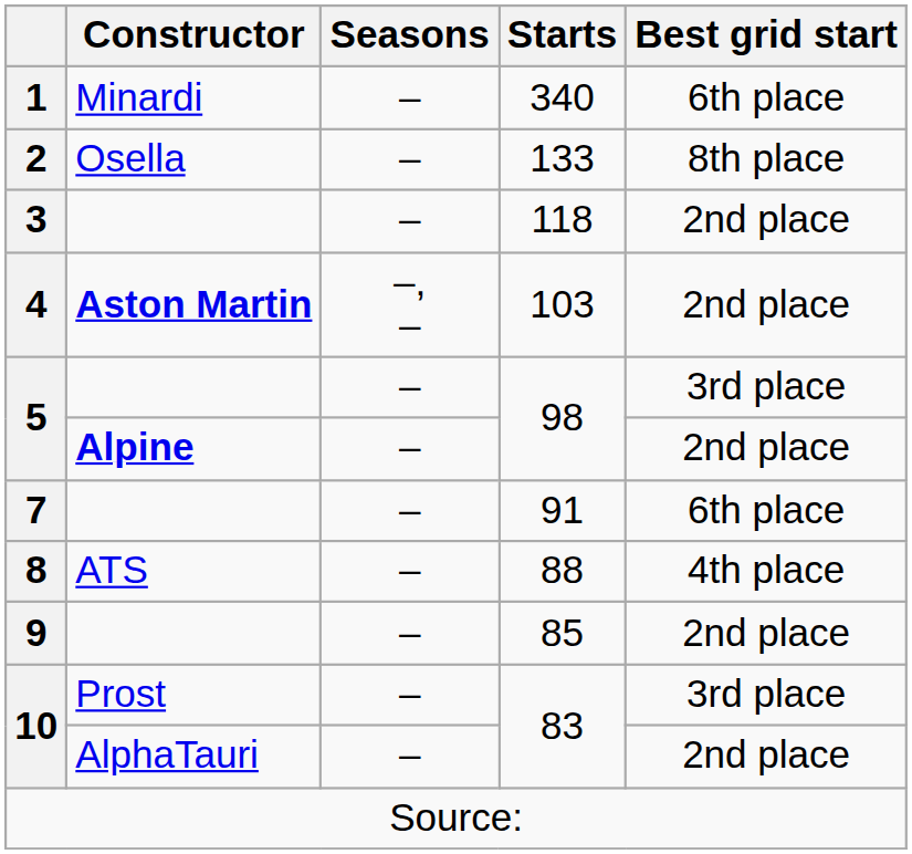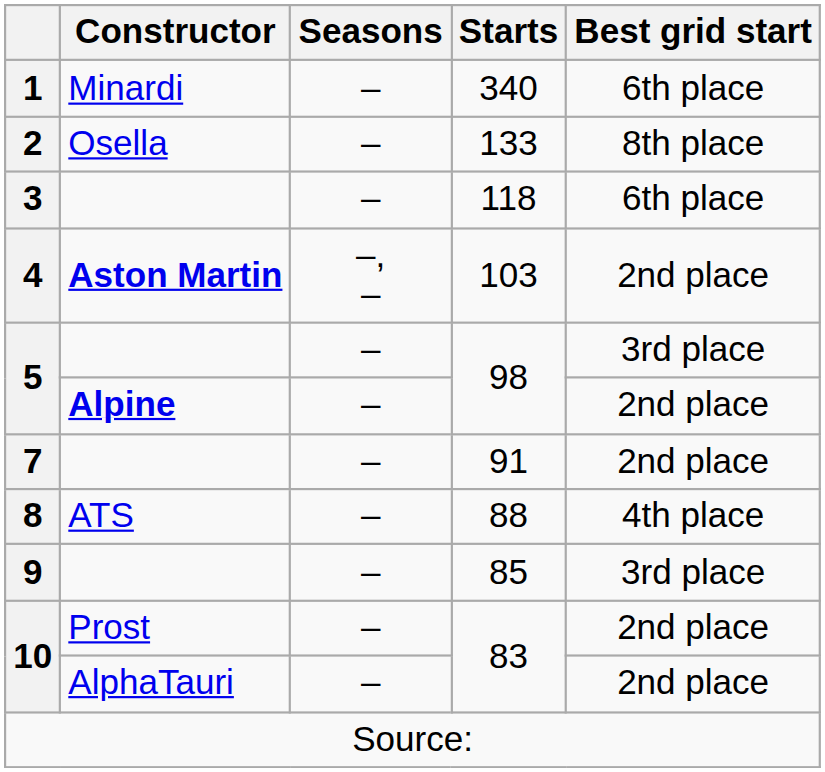 <table class="wikitable">
 <tr>
 <th></th>
 <th>Constructor</th>
 <th>Seasons</th>
 <th>Starts</th>
 <th>Best grid start</th>
 </tr>
 <tr align="center">
 <th>1</th>
 <td align="left"> <a href='#'>Minardi</a></td>
 <td>–</td>
 <td>340</td>
 <td>6th place</td>
 </tr>
 <tr align="center">
 <th>2</th>
 <td align="left"> <a href='#'>Osella</a></td>
 <td>–</td>
 <td>133</td>
 <td>8th place</td>
 </tr>
 <tr align="center">
 <th>3</th>
 <td align="left"></td>
 <td>–</td>
 <td>118</td>
-<td>2nd place</td>
+<td>6th place</td>
 </tr>
 <tr align="center">
 <th>4</th>
 <td align="left"> <strong><a href='#'>Aston Martin</a></strong></td>
 <td>–,<br>–</td>
 <td>103</td>
 <td>2nd place</td>
 </tr>
 <tr align="center">
 <th rowspan=2>5</th>
 <td align="left"></td>
 <td>–</td>
 <td rowspan=2>98</td>
 <td>3rd place</td>
 </tr>
 <tr align="center">
 <td align="left"> <strong><a href='#'>Alpine</a></strong></td>
 <td>–</td>
 <td>2nd place</td>
 </tr>
 <tr align="center">
 <th>7</th>
 <td align="left"></td>
 <td>–</td>
 <td>91</td>
-<td>6th place</td>
+<td>2nd place</td>
 </tr>
 <tr align="center">
 <th>8</th>
 <td align="left"> <a href='#'>ATS</a></td>
 <td>–</td>
 <td>88</td>
 <td>4th place</td>
 </tr>
 <tr align="center">
 <th>9</th>
 <td align="left"></td>
 <td>–</td>
 <td>85</td>
-<td>2nd place</td>
+<td>3rd place</td>
 </tr>
 <tr align="center">
 <th rowspan=2>10</th>
 <td align="left"> <a href='#'>Prost</a></td>
 <td>–</td>
 <td rowspan=2>83</td>
-<td>3rd place</td>
+<td>2nd place</td>
 </tr>
 <tr align="center">
 <td align="left"> <a href='#'>AlphaTauri</a></td>
 <td>–</td>
 <td>2nd place<br></td>
 </tr>
 <tr align="center">
 <td colspan="5">Source:</td>
 </tr>
 </table>
